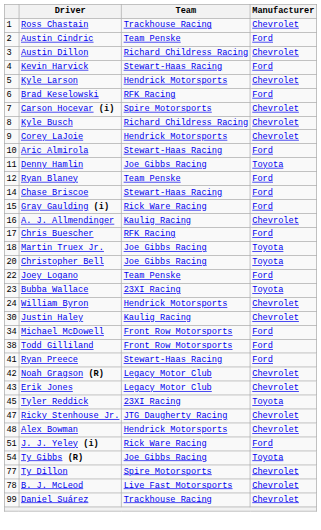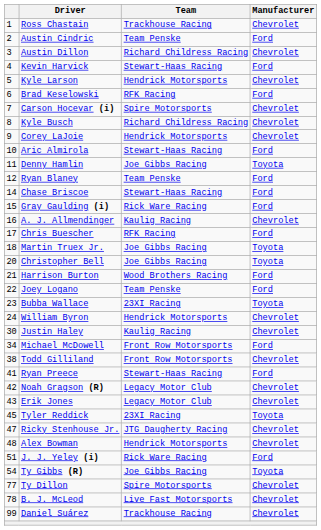 <table class="wikitable" style="font-size:95%">
 <tr>
 <th></th>
 <th>Driver</th>
 <th>Team</th>
 <th>Manufacturer</th>
 </tr>
 <tr>
 <td>1</td>
 <td><a href='#'>Ross Chastain</a></td>
 <td><a href='#'>Trackhouse Racing</a></td>
 <td><a href='#'>Chevrolet</a></td>
 </tr>
 <tr>
 <td>2</td>
 <td><a href='#'>Austin Cindric</a></td>
 <td><a href='#'>Team Penske</a></td>
 <td><a href='#'>Ford</a></td>
 </tr>
 <tr>
 <td>3</td>
 <td><a href='#'>Austin Dillon</a></td>
 <td nowrap><a href='#'>Richard Childress Racing</a></td>
 <td><a href='#'>Chevrolet</a></td>
 </tr>
 <tr>
 <td>4</td>
 <td><a href='#'>Kevin Harvick</a></td>
 <td><a href='#'>Stewart-Haas Racing</a></td>
 <td><a href='#'>Ford</a></td>
 </tr>
 <tr>
 <td>5</td>
 <td><a href='#'>Kyle Larson</a></td>
 <td><a href='#'>Hendrick Motorsports</a></td>
 <td><a href='#'>Chevrolet</a></td>
 </tr>
 <tr>
 <td>6</td>
 <td><a href='#'>Brad Keselowski</a></td>
 <td><a href='#'>RFK Racing</a></td>
 <td><a href='#'>Ford</a></td>
 </tr>
 <tr>
 <td>7</td>
 <td><a href='#'>Carson Hocevar</a> <strong>(i)</strong></td>
 <td><a href='#'>Spire Motorsports</a></td>
 <td><a href='#'>Chevrolet</a></td>
 </tr>
 <tr>
 <td>8</td>
 <td><a href='#'>Kyle Busch</a></td>
 <td><a href='#'>Richard Childress Racing</a></td>
 <td><a href='#'>Chevrolet</a></td>
 </tr>
 <tr>
 <td>9</td>
 <td><a href='#'>Corey LaJoie</a></td>
 <td><a href='#'>Hendrick Motorsports</a></td>
 <td><a href='#'>Chevrolet</a></td>
 </tr>
 <tr>
 <td>10</td>
 <td><a href='#'>Aric Almirola</a></td>
 <td><a href='#'>Stewart-Haas Racing</a></td>
 <td><a href='#'>Ford</a></td>
 </tr>
 <tr>
 <td>11</td>
 <td><a href='#'>Denny Hamlin</a></td>
 <td><a href='#'>Joe Gibbs Racing</a></td>
 <td><a href='#'>Toyota</a></td>
 </tr>
 <tr>
 <td>12</td>
 <td><a href='#'>Ryan Blaney</a></td>
 <td><a href='#'>Team Penske</a></td>
 <td><a href='#'>Ford</a></td>
 </tr>
 <tr>
 <td>14</td>
 <td><a href='#'>Chase Briscoe</a></td>
 <td><a href='#'>Stewart-Haas Racing</a></td>
 <td><a href='#'>Ford</a></td>
 </tr>
 <tr>
 <td>15</td>
 <td><a href='#'>Gray Gaulding</a> <strong>(i)</strong></td>
 <td><a href='#'>Rick Ware Racing</a></td>
 <td><a href='#'>Ford</a></td>
 </tr>
 <tr>
 <td>16</td>
 <td><a href='#'>A. J. Allmendinger</a></td>
 <td><a href='#'>Kaulig Racing</a></td>
 <td><a href='#'>Chevrolet</a></td>
 </tr>
 <tr>
 <td>17</td>
 <td><a href='#'>Chris Buescher</a></td>
 <td><a href='#'>RFK Racing</a></td>
 <td><a href='#'>Ford</a></td>
 </tr>
 <tr>
 <td>18</td>
 <td><a href='#'>Martin Truex Jr.</a></td>
 <td><a href='#'>Joe Gibbs Racing</a></td>
 <td><a href='#'>Toyota</a></td>
 </tr>
 <tr>
 <td>20</td>
 <td><a href='#'>Christopher Bell</a></td>
 <td><a href='#'>Joe Gibbs Racing</a></td>
 <td><a href='#'>Toyota</a></td>
 </tr>
 <tr>
+<td>21</td>
+<td><a href='#'>Harrison Burton</a></td>
+<td><a href='#'>Wood Brothers Racing</a></td>
+<td><a href='#'>Ford</a></td>
+</tr>
+<tr>
 <td>22</td>
 <td><a href='#'>Joey Logano</a></td>
 <td><a href='#'>Team Penske</a></td>
 <td><a href='#'>Ford</a></td>
 </tr>
 <tr>
 <td>23</td>
 <td><a href='#'>Bubba Wallace</a></td>
 <td><a href='#'>23XI Racing</a></td>
 <td><a href='#'>Toyota</a></td>
 </tr>
 <tr>
 <td>24</td>
 <td><a href='#'>William Byron</a></td>
 <td><a href='#'>Hendrick Motorsports</a></td>
 <td><a href='#'>Chevrolet</a></td>
 </tr>
 <tr>
 <td>30</td>
 <td><a href='#'>Justin Haley</a></td>
 <td><a href='#'>Kaulig Racing</a></td>
 <td><a href='#'>Chevrolet</a></td>
 </tr>
 <tr>
 <td>34</td>
 <td><a href='#'>Michael McDowell</a></td>
 <td><a href='#'>Front Row Motorsports</a></td>
 <td><a href='#'>Ford</a></td>
 </tr>
 <tr>
 <td>38</td>
 <td><a href='#'>Todd Gilliland</a></td>
 <td><a href='#'>Front Row Motorsports</a></td>
-<td><a href='#'>Ford</a></td>
+<td><a href='#'>Chevrolet</a></td>
 </tr>
 <tr>
 <td>41</td>
 <td><a href='#'>Ryan Preece</a></td>
 <td><a href='#'>Stewart-Haas Racing</a></td>
 <td><a href='#'>Ford</a></td>
 </tr>
 <tr>
 <td>42</td>
 <td><a href='#'>Noah Gragson</a> <strong>(R)</strong></td>
 <td><a href='#'>Legacy Motor Club</a></td>
 <td><a href='#'>Chevrolet</a></td>
 </tr>
 <tr>
 <td>43</td>
 <td><a href='#'>Erik Jones</a></td>
 <td><a href='#'>Legacy Motor Club</a></td>
 <td><a href='#'>Chevrolet</a></td>
 </tr>
 <tr>
 <td>45</td>
 <td><a href='#'>Tyler Reddick</a></td>
 <td><a href='#'>23XI Racing</a></td>
 <td><a href='#'>Toyota</a></td>
 </tr>
 <tr>
 <td>47</td>
 <td nowrap><a href='#'>Ricky Stenhouse Jr.</a></td>
 <td><a href='#'>JTG Daugherty Racing</a></td>
 <td><a href='#'>Chevrolet</a></td>
 </tr>
 <tr>
 <td>48</td>
 <td><a href='#'>Alex Bowman</a></td>
 <td><a href='#'>Hendrick Motorsports</a></td>
 <td><a href='#'>Chevrolet</a></td>
 </tr>
 <tr>
 <td>51</td>
 <td><a href='#'>J. J. Yeley</a> <strong>(i)</strong></td>
 <td><a href='#'>Rick Ware Racing</a></td>
 <td><a href='#'>Ford</a></td>
 </tr>
 <tr>
 <td>54</td>
 <td><a href='#'>Ty Gibbs</a> <strong>(R)</strong></td>
 <td><a href='#'>Joe Gibbs Racing</a></td>
 <td><a href='#'>Toyota</a></td>
 </tr>
 <tr>
 <td>77</td>
 <td><a href='#'>Ty Dillon</a></td>
 <td><a href='#'>Spire Motorsports</a></td>
 <td><a href='#'>Chevrolet</a></td>
 </tr>
 <tr>
 <td>78</td>
 <td><a href='#'>B. J. McLeod</a></td>
 <td><a href='#'>Live Fast Motorsports</a></td>
 <td><a href='#'>Chevrolet</a></td>
 </tr>
 <tr>
 <td>99</td>
 <td><a href='#'>Daniel Suárez</a></td>
 <td><a href='#'>Trackhouse Racing</a></td>
 <td><a href='#'>Chevrolet</a></td>
 </tr>
 <tr>
 <th colspan="4"></th>
 </tr>
 </table>
